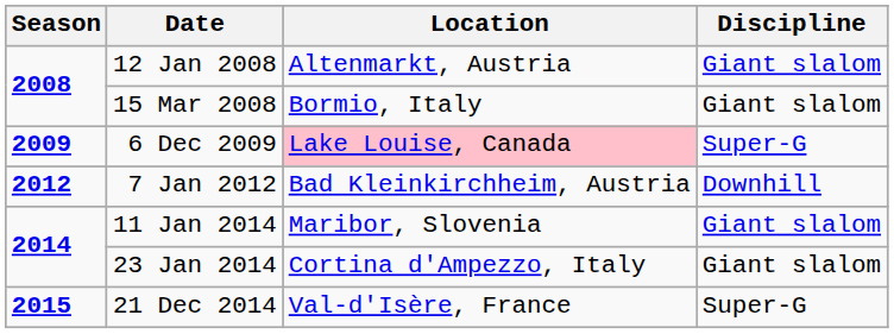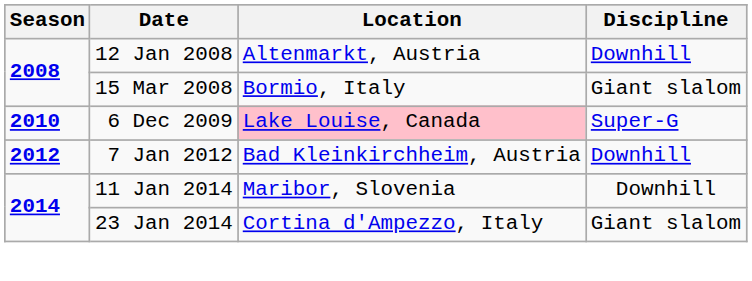 <table class=wikitable style="font-size:95%;" style="text-align:center">
 <tr>
 <th>Season</th>
 <th>Date</th>
 <th>Location</th>
 <th>Discipline</th>
 </tr>
 <tr>
 <td rowspan=2><strong><a href='#'>2008</a></strong></td>
 <td align=right>12 Jan 2008</td>
 <td align=left><a href='#'>Altenmarkt</a>, Austria</td>
-<td><a href='#'>Giant slalom</a></td>
+<td><a href='#'>Downhill</a></td>
 </tr>
 <tr>
 <td align=right>15 Mar 2008</td>
 <td align=left><a href='#'>Bormio</a>, Italy</td>
 <td>Giant slalom</td>
 </tr>
 <tr>
-<td><strong><a href='#'>2009</a></strong></td>
+<td><strong><a href='#'>2010</a></strong></td>
 <td align=right>6 Dec 2009</td>
 <td align=left style="background: pink;"><a href='#'>Lake Louise</a>, Canada</td>
 <td><a href='#'>Super-G</a></td>
 </tr>
 <tr>
 <td><strong><a href='#'>2012</a></strong></td>
 <td align=right>7 Jan 2012</td>
 <td align=left><a href='#'>Bad Kleinkirchheim</a>, Austria</td>
 <td><a href='#'>Downhill</a></td>
 </tr>
 <tr>
 <td rowspan=2><strong><a href='#'>2014</a></strong></td>
 <td align=right>11 Jan 2014</td>
 <td align=left><a href='#'>Maribor</a>, Slovenia</td>
-<td><a href='#'>Giant slalom</a></td>
+<td align=center>Downhill</td>
 </tr>
 <tr>
 <td align=right>23 Jan 2014</td>
 <td align=left><a href='#'>Cortina d'Ampezzo</a>, Italy</td>
 <td>Giant slalom</td>
 </tr>
-<tr>
-<td rowspan=1><strong><a href='#'>2015</a></strong></td>
-<td align=right>21 Dec 2014</td>
-<td align=left><a href='#'>Val-d'Isère</a>, France</td>
-<td>Super-G</td>
-</tr>
 </table>
